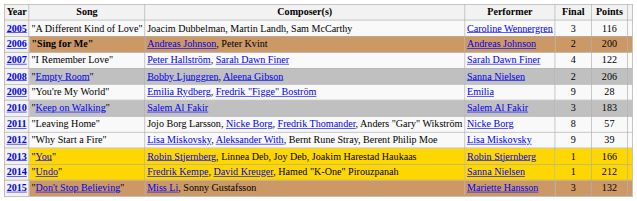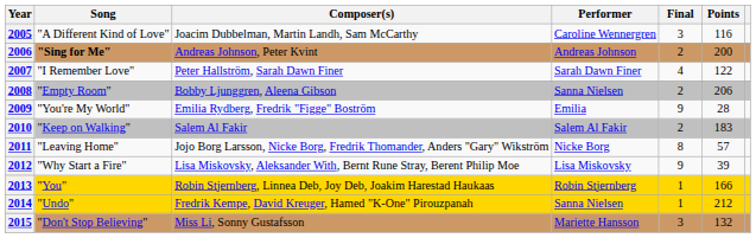 <table class="wikitable sortable">
 <tr>
 <th scope="col">Year</th>
 <th scope="col">Song</th>
 <th scope="col">Composer(s)</th>
 <th scope="col">Performer</th>
 <th scope="col" width=50px>Final</th>
 <th scope="col" width=50px>Points</th>
 <th scope="col"></th>
 </tr>
 <tr>
 <th scope="row"><a href='#'>2005</a></th>
 <td>"A Different Kind of Love"</td>
 <td>Joacim Dubbelman, Martin Landh, Sam McCarthy</td>
 <td><a href='#'>Caroline Wennergren</a></td>
 <td style="text-align: center;">3</td>
 <td style="text-align: center;">116</td>
 <td></td>
 </tr>
 <tr bgcolor="#CC9966">
 <th scope="row"><a href='#'>2006</a></th>
 <td><strong>"Sing for Me"</strong></td>
 <td><a href='#'>Andreas Johnson</a>, Peter Kvint</td>
 <td><a href='#'>Andreas Johnson</a></td>
 <td style="text-align: center;">2</td>
 <td style="text-align: center;">200</td>
 <td></td>
 </tr>
 <tr>
 <th scope="row"><a href='#'>2007</a></th>
 <td>"I Remember Love"</td>
 <td><a href='#'>Peter Hallström</a>, <a href='#'>Sarah Dawn Finer</a></td>
 <td><a href='#'>Sarah Dawn Finer</a></td>
 <td style="text-align: center;">4</td>
 <td style="text-align: center;">122</td>
 <td></td>
 </tr>
 <tr bgcolor="silver">
 <th scope="row"><a href='#'>2008</a></th>
 <td>"<a href='#'>Empty Room</a>"</td>
 <td><a href='#'>Bobby Ljunggren</a>, <a href='#'>Aleena Gibson</a></td>
 <td><a href='#'>Sanna Nielsen</a></td>
 <td style="text-align: center;">2</td>
 <td style="text-align: center;">206</td>
 <td></td>
 </tr>
 <tr>
 <th scope="row"><a href='#'>2009</a></th>
 <td>"You're My World"</td>
 <td><a href='#'>Emilia Rydberg</a>, <a href='#'>Fredrik "Figge" Boström</a></td>
 <td><a href='#'>Emilia</a></td>
 <td style="text-align: center;">9</td>
 <td style="text-align: center;">28</td>
 <td></td>
 </tr>
 <tr bgcolor="silver">
 <th scope="row"><a href='#'>2010</a></th>
 <td>"<a href='#'>Keep on Walking</a>"</td>
 <td><a href='#'>Salem Al Fakir</a></td>
 <td><a href='#'>Salem Al Fakir</a></td>
-<td style="text-align: center;">3</td>
+<td style="text-align: center;">2</td>
 <td style="text-align: center;">183</td>
 <td></td>
 </tr>
 <tr>
 <th scope="row"><a href='#'>2011</a></th>
 <td>"Leaving Home"</td>
 <td>Jojo Borg Larsson, <a href='#'>Nicke Borg</a>, <a href='#'>Fredrik Thomander</a>, Anders "Gary" Wikström</td>
 <td><a href='#'>Nicke Borg</a></td>
 <td style="text-align: center;">8</td>
 <td style="text-align: center;">57</td>
 <td></td>
 </tr>
 <tr>
 <th scope="row"><a href='#'>2012</a></th>
 <td>"Why Start a Fire"</td>
 <td><a href='#'>Lisa Miskovsky</a>, <a href='#'>Aleksander With</a>, Bernt Rune Stray, Berent Philip Moe</td>
 <td><a href='#'>Lisa Miskovsky</a></td>
 <td style="text-align: center;">9</td>
 <td style="text-align: center;">39</td>
 <td style="text-align: center;"></td>
 </tr>
 <tr bgcolor="gold">
 <th scope="row"><a href='#'>2013</a></th>
 <td>"<a href='#'>You</a>"</td>
 <td><a href='#'>Robin Stjernberg</a>, Linnea Deb, Joy Deb, Joakim Harestad Haukaas</td>
 <td><a href='#'>Robin Stjernberg</a></td>
 <td style="text-align: center;">1</td>
 <td style="text-align: center;">166</td>
 <td style="text-align: center;"></td>
 </tr>
 <tr bgcolor="gold">
 <th scope="row"><a href='#'>2014</a></th>
 <td>"<a href='#'>Undo</a>"</td>
 <td><a href='#'>Fredrik Kempe</a>, <a href='#'>David Kreuger</a>, Hamed "K-One" Pirouzpanah</td>
 <td><a href='#'>Sanna Nielsen</a></td>
 <td style="text-align: center;">1</td>
 <td style="text-align: center;">212</td>
 <td style="text-align: center;"></td>
 </tr>
 <tr bgcolor="#CC9966">
 <th scope="row"><a href='#'>2015</a></th>
 <td>"<a href='#'>Don't Stop Believing</a>"</td>
 <td><a href='#'>Miss Li</a>, Sonny Gustafsson</td>
 <td><a href='#'>Mariette Hansson</a></td>
 <td style="text-align: center;">3</td>
 <td style="text-align: center;">132</td>
 <td style="text-align: center;"></td>
 </tr>
 </table>
